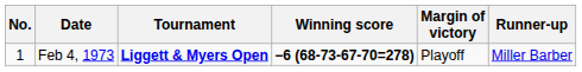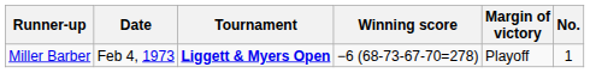 <table class="wikitable" style="font-size:95%;">
 <tr>
-<th>No.</th>
+<th>Runner-up</th>
 <th>Date</th>
 <th>Tournament</th>
 <th>Winning score</th>
 <th>Margin of<br>victory</th>
-<th>Runner-up</th>
+<th>No.</th>
 </tr>
 <tr>
-<td align=center>1</td>
+<td> <a href='#'>Miller Barber</a></td>
 <td align=right>Feb 4, <a href='#'>1973</a></td>
 <td><strong><a href='#'>Liggett & Myers Open</a></strong></td>
-<td><strong>−6 (68-73-67-70=278)</strong></td>
+<td>−6 (68-73-67-70=278)</td>
 <td>Playoff</td>
-<td> <a href='#'>Miller Barber</a></td>
+<td align=center>1</td>
 </tr>
 </table>
